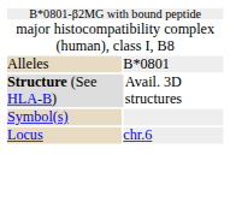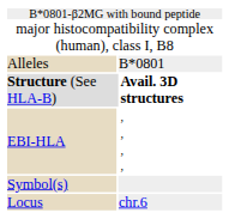 <table id="drugInfoBox" style="float: right; clear: right; margin: 0 0 0.5em 1em; background: #ffffff;" class="toccolours" border=0 cellpadding=0 align=right width="240px">
 <tr>
 <td align="center" colspan="3"></td>
 </tr>
 <tr style="text-align: center; line-height: 0.75;background:#eeeeee">
 <td colspan="3" color="white"><small>B*0801-β2MG with bound peptide</small></td>
 </tr>
 <tr>
 <td align="center" colspan="3"><div>major histocompatibility complex (human), class I, B8</div></td>
 </tr>
 <tr>
 <td bgcolor="#e7dcc3">Alleles</td>
 <td bgcolor="#eeeeee" colspan = 2>B*0801 <br></td>
 </tr>
 <tr>
 <td colspan="2" bgcolor="#dddddd"><strong>Structure</strong> (See <a href='#'>HLA-B</a>)</td>
-<td>Avail. 3D structures</td>
+<td><strong>Avail. 3D structures</strong></td>
+</tr>
+<tr>
+<td bgcolor="#e7dcc3"><a href='#'>EBI-HLA</a></td>
+<td bgcolor="#eeeeee"></td>
+<td><small>, <br> , <br> , <br> ,</small></td>
 </tr>
 <tr>
 <td bgcolor="#e7dcc3"><a href='#'>Symbol(s)</a></td>
 <td bgcolor="#eeeeee" colspan = 2></td>
 </tr>
 <tr>
 <td bgcolor="#e7dcc3"><a href='#'>Locus</a></td>
 <td bgcolor="#eeeeee" colspan = 2><a href='#'>chr.6</a> <em></em></td>
 </tr>
 <tr>
 </tr>
 </table>
